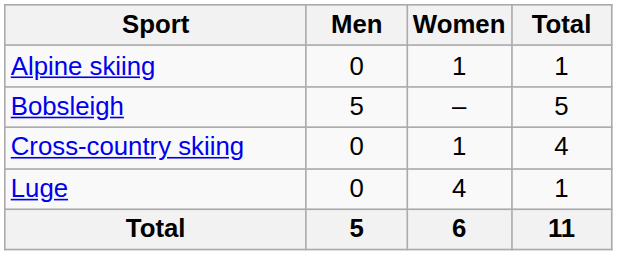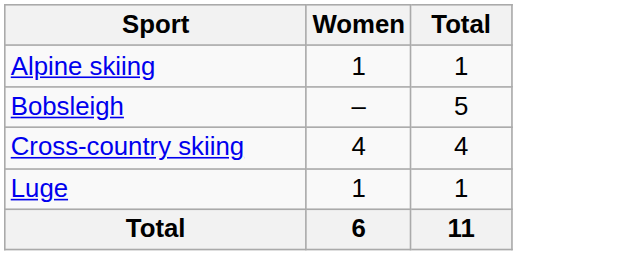 <table class="wikitable sortable" style="text-align:center;">
 <tr>
 <th width=180>Sport</th>
-<th width=55>Men</th>
 <th width=55>Women</th>
 <th width=55>Total</th>
 </tr>
 <tr>
 <td align=left><a href='#'>Alpine skiing</a></td>
-<td>0</td>
 <td>1</td>
 <td>1</td>
 </tr>
 <tr>
 <td align=left><a href='#'>Bobsleigh</a></td>
-<td>5</td>
 <td>–</td>
 <td>5</td>
 </tr>
 <tr>
 <td align=left><a href='#'>Cross-country skiing</a></td>
-<td>0</td>
-<td>1</td>
+<td>4</td>
 <td>4</td>
 </tr>
 <tr>
 <td align=left><a href='#'>Luge</a></td>
-<td>0</td>
-<td>4</td>
+<td>1</td>
 <td>1</td>
 </tr>
 <tr>
 <th>Total</th>
-<th>5</th>
 <th>6</th>
 <th>11</th>
 </tr>
 </table>
